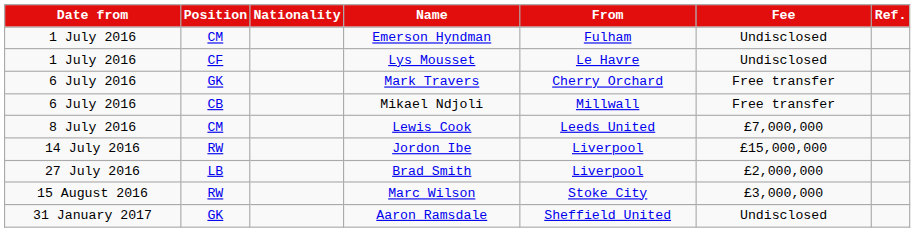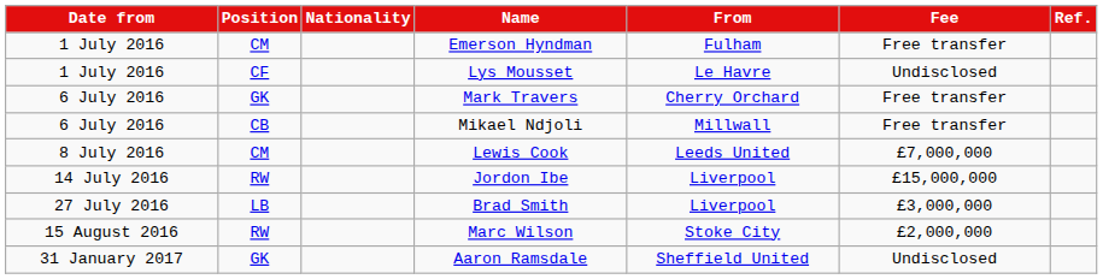 <table class="wikitable"  style="text-align:center; font-size:90%; ">
 <tr>
 <th style="background:#E20E0E; color:white; width:150px;">Date from</th>
 <th style="background:#E20E0E; color:white; width:50px;">Position</th>
 <th style="background:#E20E0E; color:white; width:50px;">Nationality</th>
 <th style="background:#E20E0E; color:white; width:150px;">Name</th>
 <th style="background:#E20E0E; color:white; width:150px;">From</th>
 <th style="background:#E20E0E; color:white; width:150px;">Fee</th>
 <th style="background:#E20E0E; color:white; width:25px;">Ref.</th>
 </tr>
 <tr>
 <td>1 July 2016</td>
 <td><a href='#'>CM</a></td>
 <td></td>
 <td><a href='#'>Emerson Hyndman</a></td>
 <td><a href='#'>Fulham</a></td>
-<td>Undisclosed</td>
+<td>Free transfer</td>
 <td></td>
 </tr>
 <tr>
 <td>1 July 2016</td>
 <td><a href='#'>CF</a></td>
 <td></td>
 <td><a href='#'>Lys Mousset</a></td>
 <td><a href='#'>Le Havre</a></td>
 <td>Undisclosed</td>
 <td></td>
 </tr>
 <tr>
 <td>6 July 2016</td>
 <td><a href='#'>GK</a></td>
 <td></td>
 <td><a href='#'>Mark Travers</a></td>
 <td><a href='#'>Cherry Orchard</a></td>
 <td>Free transfer</td>
 <td></td>
 </tr>
 <tr>
 <td>6 July 2016</td>
 <td><a href='#'>CB</a></td>
 <td></td>
 <td>Mikael Ndjoli</td>
 <td><a href='#'>Millwall</a></td>
 <td>Free transfer</td>
 <td></td>
 </tr>
 <tr>
 <td>8 July 2016</td>
 <td><a href='#'>CM</a></td>
 <td></td>
 <td><a href='#'>Lewis Cook</a></td>
 <td><a href='#'>Leeds United</a></td>
 <td>£7,000,000</td>
 <td></td>
 </tr>
 <tr>
 <td>14 July 2016</td>
 <td><a href='#'>RW</a></td>
 <td></td>
 <td><a href='#'>Jordon Ibe</a></td>
 <td><a href='#'>Liverpool</a></td>
 <td>£15,000,000</td>
 <td></td>
 </tr>
 <tr>
 <td>27 July 2016</td>
 <td><a href='#'>LB</a></td>
 <td></td>
 <td><a href='#'>Brad Smith</a></td>
 <td><a href='#'>Liverpool</a></td>
-<td>£2,000,000</td>
+<td>£3,000,000</td>
 <td></td>
 </tr>
 <tr>
 <td>15 August 2016</td>
 <td><a href='#'>RW</a></td>
 <td></td>
 <td><a href='#'>Marc Wilson</a></td>
 <td><a href='#'>Stoke City</a></td>
-<td>£3,000,000</td>
+<td>£2,000,000</td>
 <td></td>
 </tr>
 <tr>
 <td>31 January 2017</td>
 <td><a href='#'>GK</a></td>
 <td></td>
 <td><a href='#'>Aaron Ramsdale</a></td>
 <td><a href='#'>Sheffield United</a></td>
 <td>Undisclosed</td>
 <td></td>
 </tr>
 </table>
